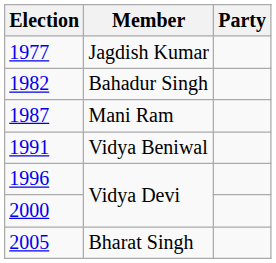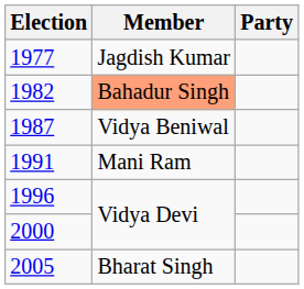 <table class="wikitable sortable">
 <tr>
 <th>Election</th>
 <th>Member</th>
 <th colspan=2>Party</th>
 </tr>
 <tr>
 <td><a href='#'>1977</a></td>
 <td>Jagdish Kumar</td>
 <td></td>
 </tr>
 <tr>
 <td><a href='#'>1982</a></td>
-<td>Bahadur Singh</td>
+<td style="background: lightsalmon;">Bahadur Singh</td>
 <td></td>
 </tr>
 <tr>
 <td><a href='#'>1987</a></td>
-<td>Mani Ram</td>
+<td>Vidya Beniwal</td>
 <td></td>
 </tr>
 <tr>
 <td><a href='#'>1991</a></td>
-<td>Vidya Beniwal</td>
+<td>Mani Ram</td>
 <td></td>
 </tr>
 <tr>
 <td><a href='#'>1996</a></td>
 <td rowspan=2>Vidya Devi</td>
 <td></td>
 </tr>
 <tr>
 <td><a href='#'>2000</a></td>
 <td></td>
 </tr>
 <tr>
 <td><a href='#'>2005</a></td>
 <td>Bharat Singh</td>
 <td></td>
 </tr>
 </table>
